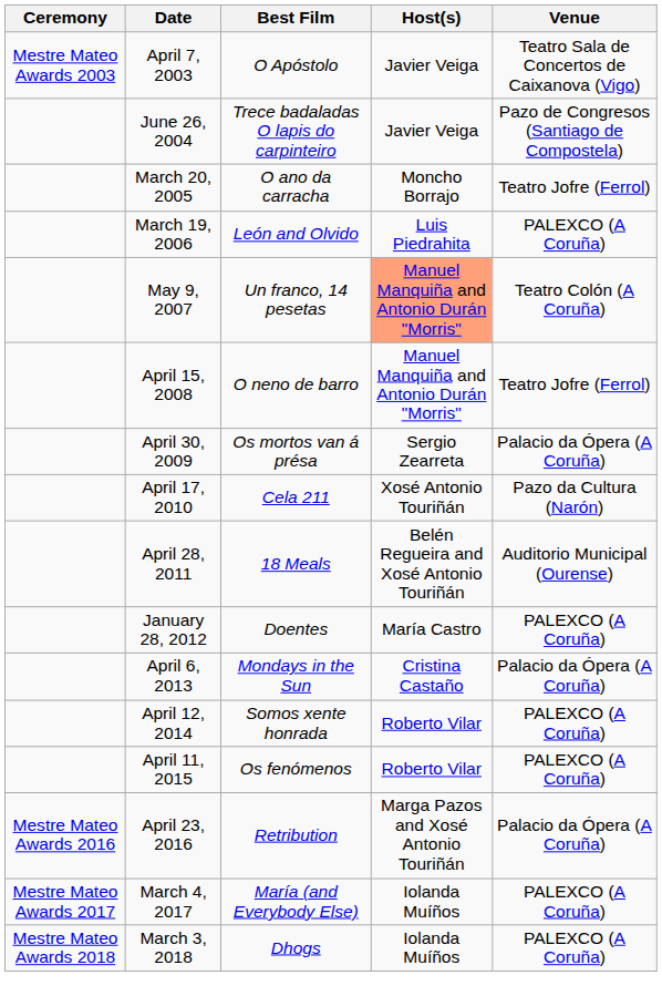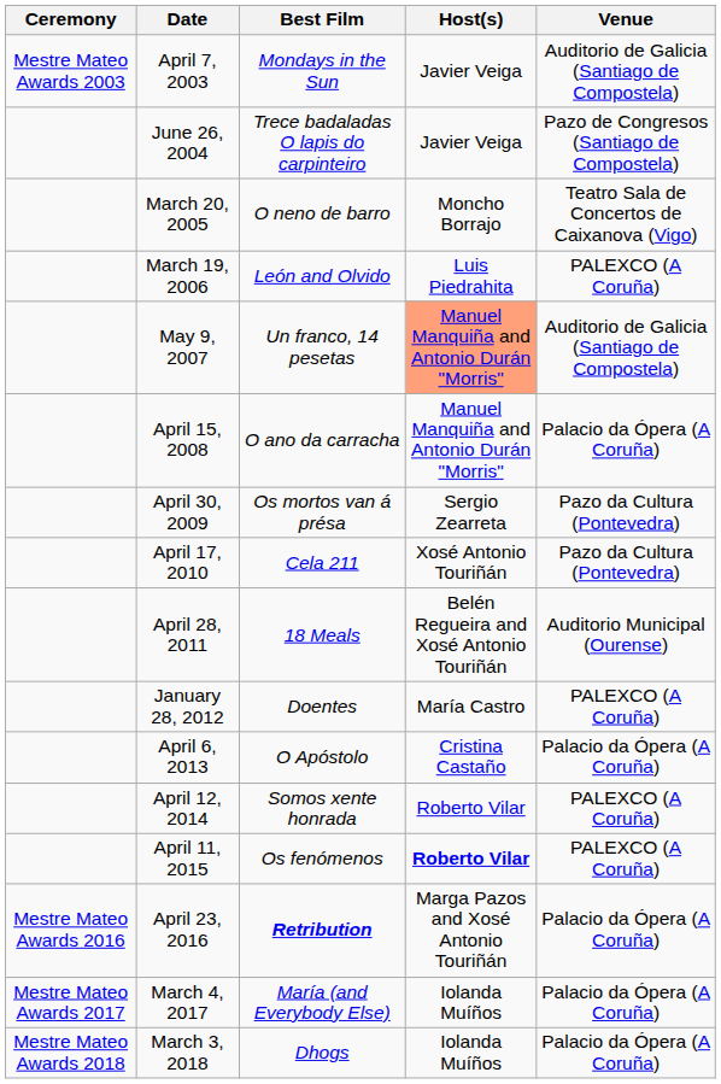 <table class="sortable wikitable" style="text-align: center">
 <tr>
 <th style="width:180px;">Ceremony</th>
 <th style="width:150px;">Date</th>
 <th style="width:280px;">Best Film</th>
 <th style="width:200px;">Host(s)</th>
 <th style="width:300px;">Venue</th>
 </tr>
 <tr>
 <td><a href='#'>Mestre Mateo Awards 2003</a></td>
 <td>April 7, 2003</td>
-<td><em>O Apóstolo</em></td>
+<td><em><a href='#'>Mondays in the Sun</a></em></td>
 <td>Javier Veiga</td>
-<td>Teatro Sala de Concertos de Caixanova (<a href='#'>Vigo</a>)</td>
+<td>Auditorio de Galicia (<a href='#'>Santiago de Compostela</a>)</td>
 </tr>
 <tr>
 <td></td>
 <td>June 26, 2004</td>
 <td><em>Trece badaladas</em><br><em><a href='#'>O lapis do carpinteiro</a></em></td>
 <td>Javier Veiga</td>
 <td>Pazo de Congresos (<a href='#'>Santiago de Compostela</a>)</td>
 </tr>
 <tr>
 <td></td>
 <td>March 20, 2005</td>
-<td><em>O ano da carracha</em></td>
+<td><em>O neno de barro</em></td>
 <td>Moncho Borrajo</td>
-<td>Teatro Jofre (<a href='#'>Ferrol</a>)</td>
+<td>Teatro Sala de Concertos de Caixanova (<a href='#'>Vigo</a>)</td>
 </tr>
 <tr>
 <td></td>
 <td>March 19, 2006</td>
 <td><em><a href='#'>León and Olvido</a></em></td>
 <td><a href='#'>Luis Piedrahita</a></td>
 <td>PALEXCO (<a href='#'>A Coruña</a>)</td>
 </tr>
 <tr>
 <td></td>
 <td>May 9, 2007</td>
 <td><em>Un franco, 14 pesetas</em></td>
 <td style="background: lightsalmon;"><a href='#'>Manuel Manquiña</a> and <a href='#'>Antonio Durán "Morris"</a></td>
-<td>Teatro Colón (<a href='#'>A Coruña</a>)</td>
+<td>Auditorio de Galicia (<a href='#'>Santiago de Compostela</a>)</td>
 </tr>
 <tr>
 <td></td>
 <td>April 15, 2008</td>
-<td><em>O neno de barro</em></td>
+<td><em>O ano da carracha</em></td>
 <td><a href='#'>Manuel Manquiña</a> and <a href='#'>Antonio Durán "Morris"</a></td>
-<td>Teatro Jofre (<a href='#'>Ferrol</a>)</td>
+<td>Palacio da Ópera (<a href='#'>A Coruña</a>)</td>
 </tr>
 <tr>
 <td></td>
 <td>April 30, 2009</td>
 <td><em>Os mortos van á présa</em></td>
 <td>Sergio Zearreta</td>
-<td>Palacio da Ópera (<a href='#'>A Coruña</a>)</td>
+<td>Pazo da Cultura (<a href='#'>Pontevedra</a>)</td>
 </tr>
 <tr>
 <td></td>
 <td>April 17, 2010</td>
 <td><em><a href='#'>Cela 211</a></em></td>
 <td>Xosé Antonio Touriñán</td>
-<td>Pazo da Cultura (<a href='#'>Narón</a>)</td>
+<td>Pazo da Cultura (<a href='#'>Pontevedra</a>)</td>
 </tr>
 <tr>
 <td></td>
 <td>April 28, 2011</td>
 <td><em><a href='#'>18 Meals</a></em></td>
 <td>Belén Regueira and Xosé Antonio Touriñán</td>
 <td>Auditorio Municipal (<a href='#'>Ourense</a>)</td>
 </tr>
 <tr>
 <td></td>
 <td>January 28, 2012</td>
 <td><em>Doentes</em></td>
 <td>María Castro</td>
 <td>PALEXCO (<a href='#'>A Coruña</a>)</td>
 </tr>
 <tr>
 <td></td>
 <td>April 6, 2013</td>
-<td><em><a href='#'>Mondays in the Sun</a></em></td>
+<td><em>O Apóstolo</em></td>
 <td><a href='#'>Cristina Castaño</a></td>
 <td>Palacio da Ópera (<a href='#'>A Coruña</a>)</td>
 </tr>
 <tr>
 <td></td>
 <td>April 12, 2014</td>
 <td><em>Somos xente honrada</em></td>
 <td><a href='#'>Roberto Vilar</a></td>
 <td>PALEXCO (<a href='#'>A Coruña</a>)</td>
 </tr>
 <tr>
 <td></td>
 <td>April 11, 2015</td>
 <td><em>Os fenómenos</em></td>
-<td><a href='#'>Roberto Vilar</a></td>
+<td><strong><a href='#'>Roberto Vilar</a></strong></td>
 <td>PALEXCO (<a href='#'>A Coruña</a>)</td>
 </tr>
 <tr>
 <td><a href='#'>Mestre Mateo Awards 2016</a></td>
 <td>April 23, 2016</td>
-<td><em><a href='#'>Retribution</a></em></td>
+<td><strong><em><a href='#'>Retribution</a></em></strong></td>
 <td>Marga Pazos and Xosé Antonio Touriñán</td>
 <td>Palacio da Ópera (<a href='#'>A Coruña</a>)</td>
 </tr>
 <tr>
 <td><a href='#'>Mestre Mateo Awards 2017</a></td>
 <td>March 4, 2017</td>
 <td><em><a href='#'>María (and Everybody Else)</a></em></td>
 <td>Iolanda Muíños</td>
-<td>PALEXCO (<a href='#'>A Coruña</a>)</td>
+<td>Palacio da Ópera (<a href='#'>A Coruña</a>)</td>
 </tr>
 <tr>
 <td><a href='#'>Mestre Mateo Awards 2018</a></td>
 <td>March 3, 2018</td>
 <td><em><a href='#'>Dhogs</a></em></td>
 <td>Iolanda Muíños</td>
-<td>PALEXCO (<a href='#'>A Coruña</a>)</td>
+<td>Palacio da Ópera (<a href='#'>A Coruña</a>)</td>
 </tr>
 </table>
